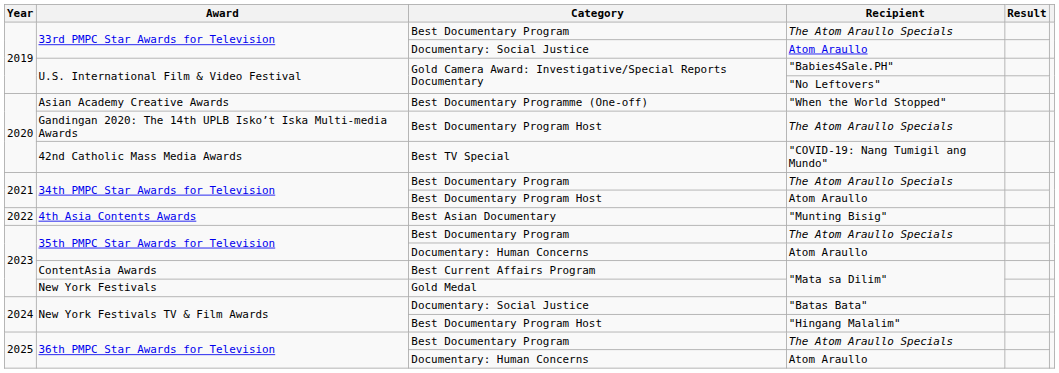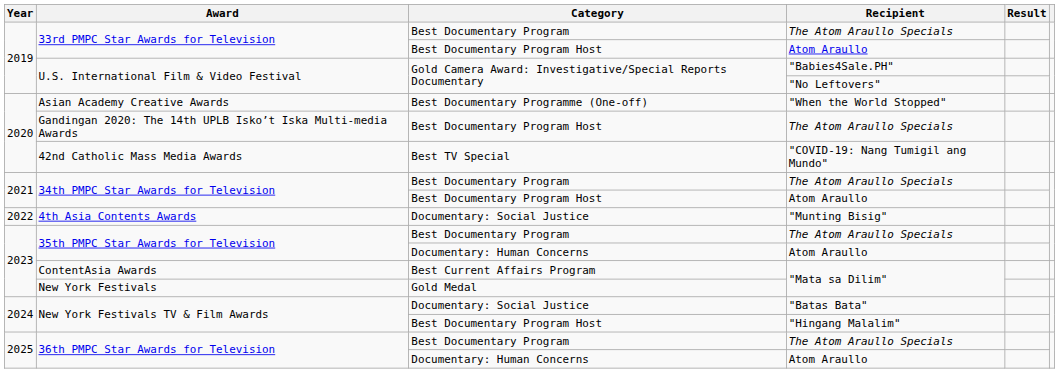 <table class="wikitable">
 <tr>
 <th>Year</th>
 <th>Award</th>
 <th>Category</th>
 <th>Recipient</th>
 <th>Result</th>
 <th></th>
 </tr>
 <tr>
 <td rowspan=4>2019</td>
 <td rowspan=2><a href='#'>33rd PMPC Star Awards for Television</a></td>
 <td>Best Documentary Program</td>
 <td><em>The Atom Araullo Specials</em></td>
 <td></td>
 <td rowspan=2></td>
 </tr>
 <tr>
-<td>Documentary: Social Justice</td>
+<td>Best Documentary Program Host</td>
 <td><a href='#'>Atom Araullo</a></td>
 <td></td>
 </tr>
 <tr>
 <td rowspan=2>U.S. International Film & Video Festival</td>
 <td rowspan=2>Gold Camera Award: Investigative/Special Reports Documentary</td>
 <td>"Babies4Sale.PH"</td>
 <td></td>
 <td rowspan=2></td>
 </tr>
 <tr>
 <td>"No Leftovers"</td>
 <td></td>
 </tr>
 <tr>
 <td rowspan=3>2020</td>
 <td>Asian Academy Creative Awards</td>
 <td>Best Documentary Programme (One-off)</td>
 <td>"When the World Stopped"</td>
 <td></td>
 <td></td>
 </tr>
 <tr>
 <td>Gandingan 2020: The 14th UPLB Isko’t Iska Multi-media Awards</td>
 <td>Best Documentary Program Host</td>
 <td><em>The Atom Araullo Specials</em></td>
 <td></td>
 <td></td>
 </tr>
 <tr>
 <td>42nd Catholic Mass Media Awards</td>
 <td>Best TV Special</td>
 <td>"COVID-19: Nang Tumigil ang Mundo"</td>
 <td></td>
 <td></td>
 </tr>
 <tr>
 <td rowspan=2>2021</td>
 <td rowspan=2><a href='#'>34th PMPC Star Awards for Television</a></td>
 <td>Best Documentary Program</td>
 <td><em>The Atom Araullo Specials</em></td>
 <td></td>
 <td rowspan=2></td>
 </tr>
 <tr>
 <td>Best Documentary Program Host</td>
 <td>Atom Araullo</td>
 <td></td>
 </tr>
 <tr>
 <td>2022</td>
 <td><a href='#'>4th Asia Contents Awards</a></td>
-<td>Best Asian Documentary</td>
+<td>Documentary: Social Justice</td>
 <td>"Munting Bisig"</td>
 <td></td>
 <td></td>
 </tr>
 <tr>
 <td rowspan=4>2023</td>
 <td rowspan=2><a href='#'>35th PMPC Star Awards for Television</a></td>
 <td>Best Documentary Program</td>
 <td><em>The Atom Araullo Specials</em></td>
 <td></td>
 <td rowspan=2></td>
 </tr>
 <tr>
 <td>Documentary: Human Concerns</td>
 <td>Atom Araullo</td>
 <td></td>
 </tr>
 <tr>
 <td>ContentAsia Awards</td>
 <td>Best Current Affairs Program</td>
 <td rowspan=2>"Mata sa Dilim"</td>
 <td></td>
 <td></td>
 </tr>
 <tr>
 <td>New York Festivals</td>
 <td>Gold Medal</td>
 <td></td>
 <td></td>
 </tr>
 <tr>
 <td rowspan=2>2024</td>
 <td rowspan=2>New York Festivals TV & Film Awards</td>
 <td>Documentary: Social Justice</td>
 <td>"Batas Bata"</td>
 <td></td>
 <td rowspan=2></td>
 </tr>
 <tr>
 <td>Best Documentary Program Host</td>
 <td>"Hingang Malalim"</td>
 <td></td>
 </tr>
 <tr>
 <td rowspan=2>2025</td>
 <td rowspan=2><a href='#'>36th PMPC Star Awards for Television</a></td>
 <td>Best Documentary Program</td>
 <td><em>The Atom Araullo Specials</em></td>
 <td></td>
 <td rowspan=2></td>
 </tr>
 <tr>
 <td>Documentary: Human Concerns</td>
 <td>Atom Araullo</td>
 <td></td>
 </tr>
 </table>
